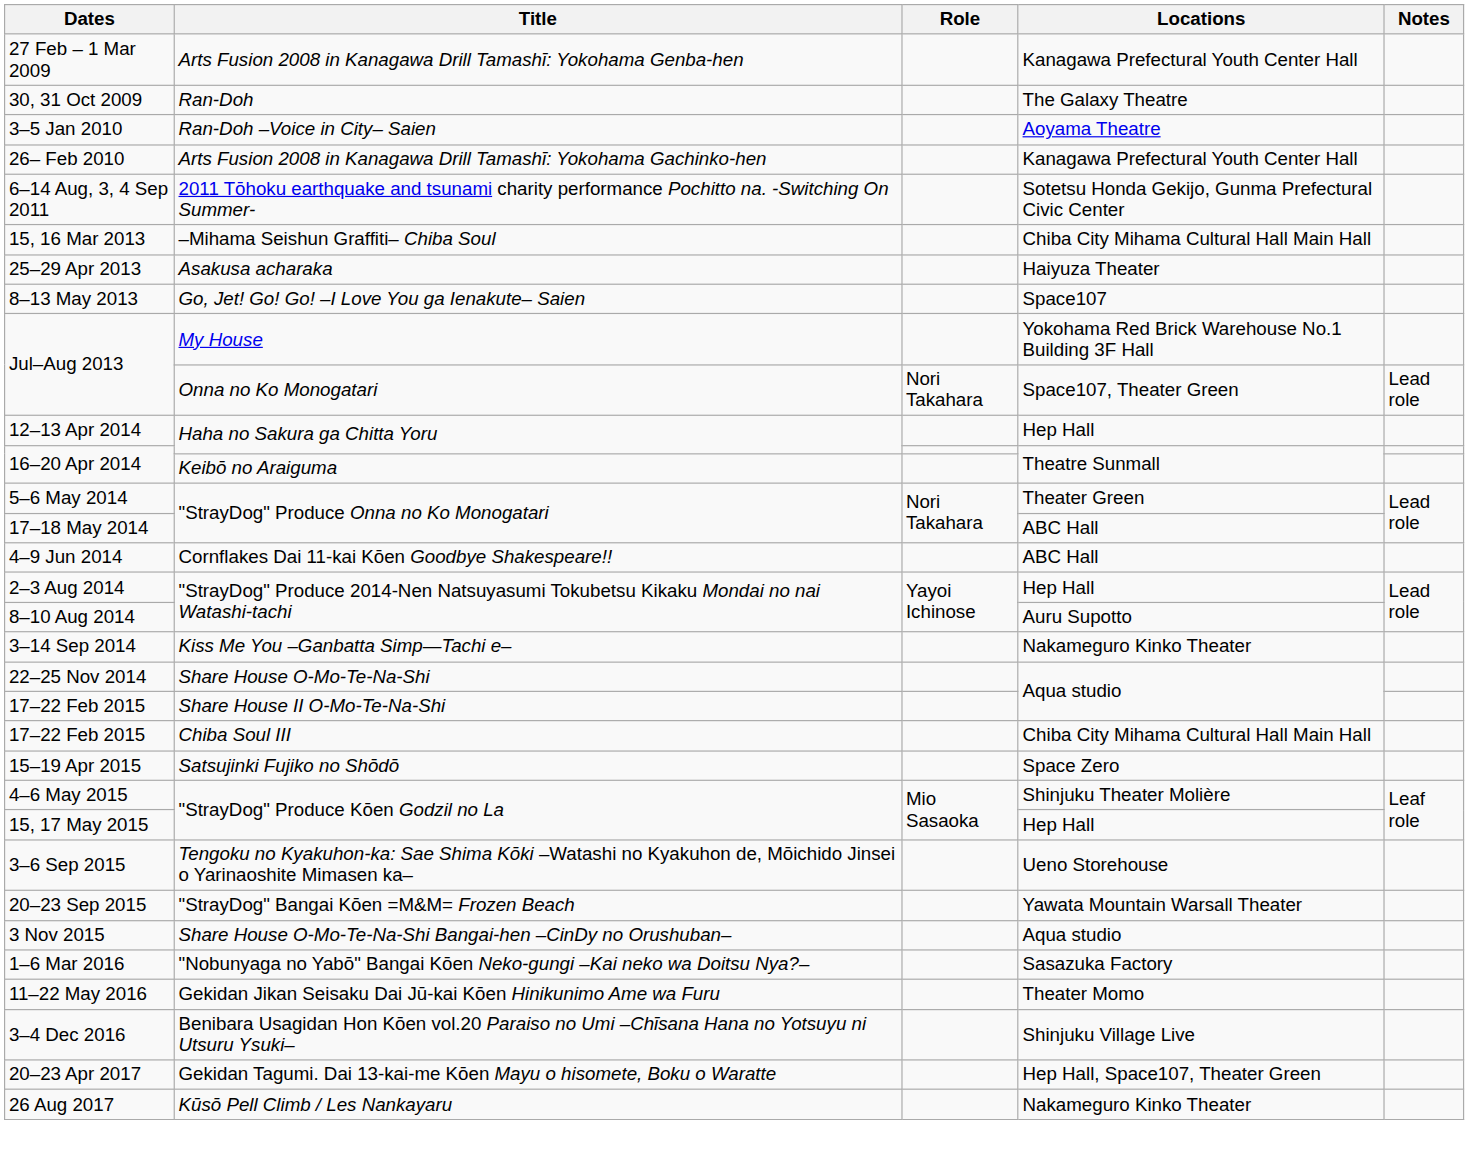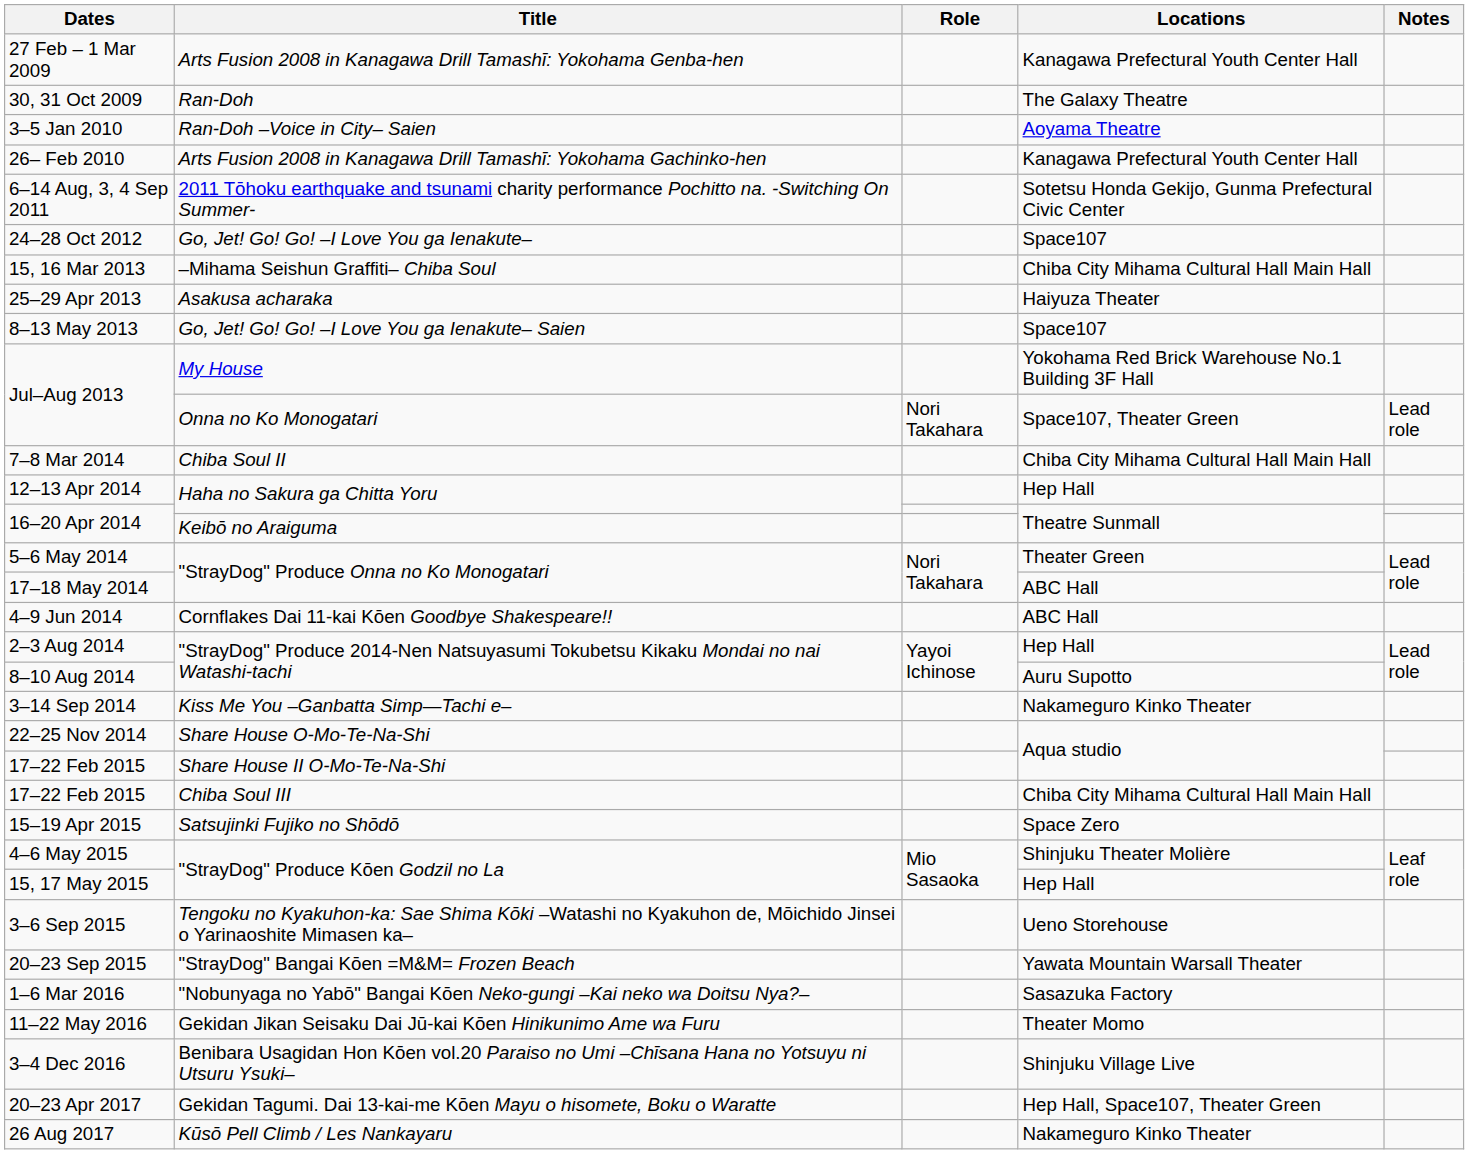 <table class="wikitable">
 <tr>
 <th>Dates</th>
 <th>Title</th>
 <th>Role</th>
 <th>Locations</th>
 <th>Notes</th>
 </tr>
 <tr>
 <td>27 Feb – 1 Mar 2009</td>
 <td><em>Arts Fusion 2008 in Kanagawa Drill Tamashī: Yokohama Genba-hen</em></td>
 <td></td>
 <td>Kanagawa Prefectural Youth Center Hall</td>
 <td></td>
 </tr>
 <tr>
 <td>30, 31 Oct 2009</td>
 <td><em>Ran-Doh</em></td>
 <td></td>
 <td>The Galaxy Theatre</td>
 <td></td>
 </tr>
 <tr>
 <td>3–5 Jan 2010</td>
 <td><em>Ran-Doh –Voice in City– Saien</em></td>
 <td></td>
 <td><a href='#'>Aoyama Theatre</a></td>
 <td></td>
 </tr>
 <tr>
 <td>26– Feb 2010</td>
 <td><em>Arts Fusion 2008 in Kanagawa Drill Tamashī: Yokohama Gachinko-hen</em></td>
 <td></td>
 <td>Kanagawa Prefectural Youth Center Hall</td>
 <td></td>
 </tr>
 <tr>
 <td>6–14 Aug, 3, 4 Sep 2011</td>
 <td><a href='#'>2011 Tōhoku earthquake and tsunami</a> charity performance <em>Pochitto na. -Switching On Summer-</em></td>
 <td></td>
 <td>Sotetsu Honda Gekijo, Gunma Prefectural Civic Center</td>
 <td></td>
 </tr>
 <tr>
+<td>24–28 Oct 2012</td>
+<td><em>Go, Jet! Go! Go! –I Love You ga Ienakute–</em></td>
+<td></td>
+<td>Space107</td>
+<td></td>
+</tr>
+<tr>
 <td>15, 16 Mar 2013</td>
 <td>–Mihama Seishun Graffiti– <em>Chiba Soul</em></td>
 <td></td>
 <td>Chiba City Mihama Cultural Hall Main Hall</td>
 <td></td>
 </tr>
 <tr>
 <td>25–29 Apr 2013</td>
 <td><em>Asakusa acharaka</em></td>
 <td></td>
 <td>Haiyuza Theater</td>
 <td></td>
 </tr>
 <tr>
 <td>8–13 May 2013</td>
 <td><em>Go, Jet! Go! Go! –I Love You ga Ienakute– Saien</em></td>
 <td></td>
 <td>Space107</td>
 <td></td>
 </tr>
 <tr>
 <td rowspan="2">Jul–Aug 2013</td>
 <td><em><a href='#'>My House</a></em></td>
 <td></td>
 <td>Yokohama Red Brick Warehouse No.1 Building 3F Hall</td>
 <td></td>
 </tr>
 <tr>
 <td><em>Onna no Ko Monogatari</em></td>
 <td>Nori Takahara</td>
 <td>Space107, Theater Green</td>
 <td>Lead role</td>
+</tr>
+<tr>
+<td>7–8 Mar 2014</td>
+<td><em>Chiba Soul II</em></td>
+<td></td>
+<td>Chiba City Mihama Cultural Hall Main Hall</td>
+<td></td>
 </tr>
 <tr>
 <td>12–13 Apr 2014</td>
 <td rowspan="2"><em>Haha no Sakura ga Chitta Yoru</em></td>
 <td></td>
 <td>Hep Hall</td>
 <td></td>
 </tr>
 <tr>
 <td rowspan="2">16–20 Apr 2014</td>
 <td></td>
 <td rowspan="2">Theatre Sunmall</td>
 <td></td>
 </tr>
 <tr>
 <td><em>Keibō no Araiguma</em></td>
 <td></td>
 <td></td>
 </tr>
 <tr>
 <td>5–6 May 2014</td>
 <td rowspan="2">"StrayDog" Produce <em>Onna no Ko Monogatari</em></td>
 <td rowspan="2">Nori Takahara</td>
 <td>Theater Green</td>
 <td rowspan="2">Lead role</td>
 </tr>
 <tr>
 <td>17–18 May 2014</td>
 <td>ABC Hall</td>
 </tr>
 <tr>
 <td>4–9 Jun 2014</td>
 <td>Cornflakes Dai 11-kai Kōen <em>Goodbye Shakespeare!!</em></td>
 <td></td>
 <td>ABC Hall</td>
 <td></td>
 </tr>
 <tr>
 <td>2–3 Aug 2014</td>
 <td rowspan="2">"StrayDog" Produce 2014-Nen Natsuyasumi Tokubetsu Kikaku <em>Mondai no nai Watashi-tachi</em></td>
 <td rowspan="2">Yayoi Ichinose</td>
 <td>Hep Hall</td>
 <td rowspan="2">Lead role</td>
 </tr>
 <tr>
 <td>8–10 Aug 2014</td>
 <td>Auru Supotto</td>
 </tr>
 <tr>
 <td>3–14 Sep 2014</td>
 <td><em>Kiss Me You –Ganbatta Simp―Tachi e–</em></td>
 <td></td>
 <td>Nakameguro Kinko Theater</td>
 <td></td>
 </tr>
 <tr>
 <td>22–25 Nov 2014</td>
 <td><em>Share House O-Mo-Te-Na-Shi</em></td>
 <td></td>
 <td rowspan="2">Aqua studio</td>
 <td></td>
 </tr>
 <tr>
 <td>17–22 Feb 2015</td>
 <td><em>Share House II O-Mo-Te-Na-Shi</em></td>
 <td></td>
 <td></td>
 </tr>
 <tr>
 <td>17–22 Feb 2015</td>
 <td><em>Chiba Soul III</em></td>
 <td></td>
 <td>Chiba City Mihama Cultural Hall Main Hall</td>
 <td></td>
 </tr>
 <tr>
 <td>15–19 Apr 2015</td>
 <td><em>Satsujinki Fujiko no Shōdō</em></td>
 <td></td>
 <td>Space Zero</td>
 <td></td>
 </tr>
 <tr>
 <td>4–6 May 2015</td>
 <td rowspan="2">"StrayDog" Produce Kōen <em>Godzil no La</em></td>
 <td rowspan="2">Mio Sasaoka</td>
 <td>Shinjuku Theater Molière</td>
 <td rowspan="2">Leaf role</td>
 </tr>
 <tr>
 <td>15, 17 May 2015</td>
 <td>Hep Hall</td>
 </tr>
 <tr>
 <td>3–6 Sep 2015</td>
 <td><em>Tengoku no Kyakuhon-ka: Sae Shima Kōki</em> –Watashi no Kyakuhon de, Mōichido Jinsei o Yarinaoshite Mimasen ka–</td>
 <td></td>
 <td>Ueno Storehouse</td>
 <td></td>
 </tr>
 <tr>
 <td>20–23 Sep 2015</td>
 <td>"StrayDog" Bangai Kōen =M&M= <em>Frozen Beach</em></td>
 <td></td>
 <td>Yawata Mountain Warsall Theater</td>
 <td></td>
 </tr>
 <tr>
-<td>3 Nov 2015</td>
-<td><em>Share House O-Mo-Te-Na-Shi Bangai-hen –CinDy no Orushuban–</em></td>
-<td></td>
-<td>Aqua studio</td>
-<td></td>
-</tr>
-<tr>
 <td>1–6 Mar 2016</td>
 <td>"Nobunyaga no Yabō" Bangai Kōen <em>Neko-gungi –Kai neko wa Doitsu Nya?–</em></td>
 <td></td>
 <td>Sasazuka Factory</td>
 <td></td>
 </tr>
 <tr>
 <td>11–22 May 2016</td>
 <td>Gekidan Jikan Seisaku Dai Jū-kai Kōen <em>Hinikunimo Ame wa Furu</em></td>
 <td></td>
 <td>Theater Momo</td>
 <td></td>
 </tr>
 <tr>
 <td>3–4 Dec 2016</td>
 <td>Benibara Usagidan Hon Kōen vol.20 <em>Paraiso no Umi –Chīsana Hana no Yotsuyu ni Utsuru Ysuki–</em></td>
 <td></td>
 <td>Shinjuku Village Live</td>
 <td></td>
 </tr>
 <tr>
 <td>20–23 Apr 2017</td>
 <td>Gekidan Tagumi. Dai 13-kai-me Kōen <em>Mayu o hisomete, Boku o Waratte</em></td>
 <td></td>
 <td>Hep Hall, Space107, Theater Green</td>
 <td></td>
 </tr>
 <tr>
 <td>26 Aug 2017</td>
 <td><em>Kūsō Pell Climb / Les Nankayaru</em></td>
 <td></td>
 <td>Nakameguro Kinko Theater</td>
 <td></td>
 </tr>
 </table>
